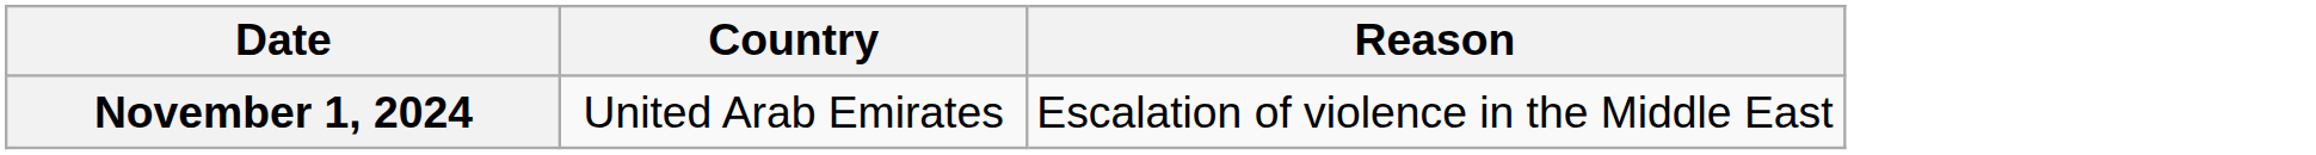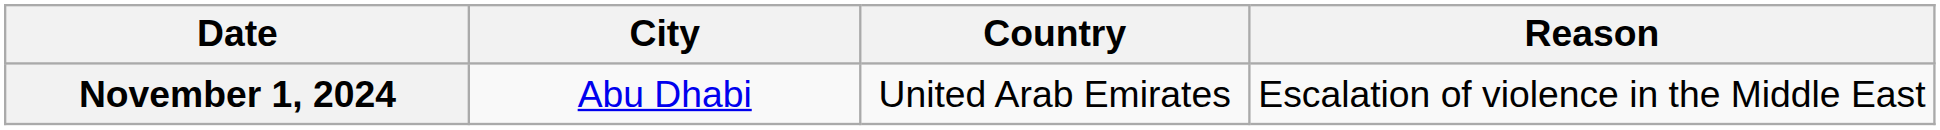 <table class="wikitable plainrowheaders" style="text-align:center">
 <tr>
 <th scope="col" style="width:12em">Date</th>
+<th scope="col" style="width:10em">City</th>
 <th scope="col" style="width:10em">Country</th>
 <th scope="col">Reason</th>
 </tr>
 <tr>
 <th scope="row" style="text-align:center">November 1, 2024</th>
+<td><a href='#'>Abu Dhabi</a></td>
 <td>United Arab Emirates</td>
 <td>Escalation of violence in the Middle East</td>
 </tr>
 </table>
